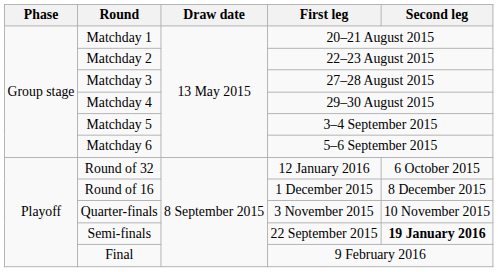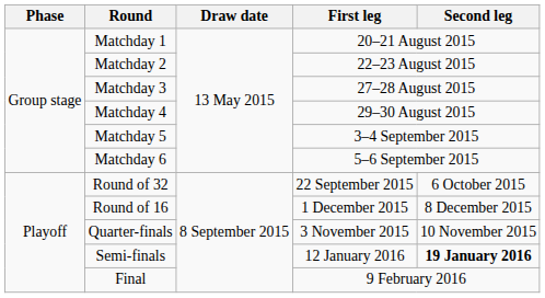 <table class="wikitable" style="text-align:center">
 <tr>
 <th>Phase</th>
 <th>Round</th>
 <th>Draw date</th>
 <th>First leg</th>
 <th>Second leg</th>
 </tr>
 <tr>
 <td rowspan=6>Group stage</td>
 <td>Matchday 1</td>
 <td rowspan=6>13 May 2015</td>
 <td colspan=2>20–21 August 2015</td>
 </tr>
 <tr>
 <td>Matchday 2</td>
 <td colspan=2>22–23 August 2015</td>
 </tr>
 <tr>
 <td>Matchday 3</td>
 <td colspan=2>27–28 August 2015</td>
 </tr>
 <tr>
 <td>Matchday 4</td>
 <td colspan=2>29–30 August 2015</td>
 </tr>
 <tr>
 <td>Matchday 5</td>
 <td colspan=2>3–4 September 2015</td>
 </tr>
 <tr>
 <td>Matchday 6</td>
 <td colspan=2>5–6 September 2015</td>
 </tr>
 <tr>
 <td rowspan=5>Playoff</td>
 <td>Round of 32</td>
 <td rowspan=5>8 September 2015</td>
-<td>12 January 2016</td>
+<td>22 September 2015</td>
 <td>6 October 2015</td>
 </tr>
 <tr>
 <td>Round of 16</td>
 <td>1 December 2015</td>
 <td>8 December 2015</td>
 </tr>
 <tr>
 <td>Quarter-finals</td>
 <td>3 November 2015</td>
 <td>10 November 2015</td>
 </tr>
 <tr>
 <td>Semi-finals</td>
-<td>22 September 2015</td>
+<td>12 January 2016</td>
 <td><strong>19 January 2016</strong></td>
 </tr>
 <tr>
 <td>Final</td>
 <td colspan=2>9 February 2016</td>
 </tr>
 </table>
